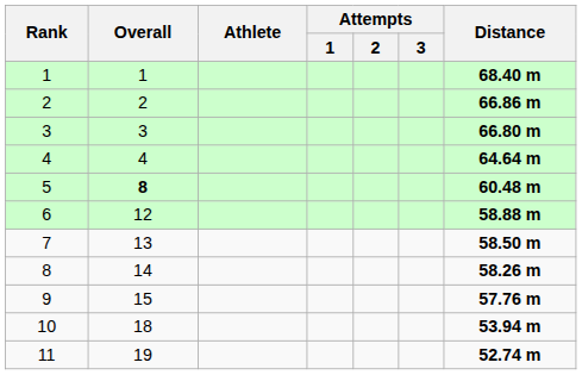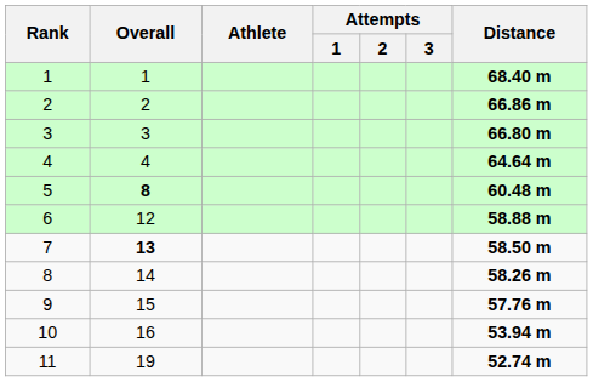 <table class="wikitable" style=" text-align:center; font-size:110%;" width="95%">
 <tr>
 <th rowspan="2">Rank</th>
 <th rowspan="2">Overall</th>
 <th rowspan="2">Athlete</th>
 <th colspan="3">Attempts</th>
 <th rowspan="2">Distance</th>
 </tr>
 <tr>
 <th>1</th>
 <th>2</th>
 <th>3</th>
 </tr>
 <tr style="background:#ccffcc;">
 <td>1</td>
 <td>1</td>
 <td align=left></td>
 <td></td>
 <td></td>
 <td></td>
 <td><strong>68.40 m</strong></td>
 </tr>
 <tr style="background:#ccffcc;">
 <td>2</td>
 <td>2</td>
 <td align=left></td>
 <td></td>
 <td></td>
 <td></td>
 <td><strong>66.86 m</strong></td>
 </tr>
 <tr style="background:#ccffcc;">
 <td>3</td>
 <td>3</td>
 <td align=left></td>
 <td></td>
 <td></td>
 <td></td>
 <td><strong>66.80 m</strong></td>
 </tr>
 <tr style="background:#ccffcc;">
 <td>4</td>
 <td>4</td>
 <td align=left></td>
 <td></td>
 <td></td>
 <td></td>
 <td><strong>64.64 m</strong></td>
 </tr>
 <tr style="background:#ccffcc;">
 <td>5</td>
 <td><strong>8</strong></td>
 <td align=left></td>
 <td></td>
 <td></td>
 <td></td>
 <td><strong>60.48 m</strong></td>
 </tr>
 <tr style="background:#ccffcc;">
 <td>6</td>
 <td>12</td>
 <td align=left></td>
 <td></td>
 <td></td>
 <td></td>
 <td><strong>58.88 m</strong></td>
 </tr>
 <tr>
 <td>7</td>
-<td>13</td>
+<td><strong>13</strong></td>
 <td align=left></td>
 <td></td>
 <td></td>
 <td></td>
 <td><strong>58.50 m</strong></td>
 </tr>
 <tr>
 <td>8</td>
 <td>14</td>
 <td align=left></td>
 <td></td>
 <td></td>
 <td></td>
 <td><strong>58.26 m</strong></td>
 </tr>
 <tr>
 <td>9</td>
 <td>15</td>
 <td align=left></td>
 <td></td>
 <td></td>
 <td></td>
 <td><strong>57.76 m</strong></td>
 </tr>
 <tr>
 <td>10</td>
-<td>18</td>
+<td>16</td>
 <td align=left></td>
 <td></td>
 <td></td>
 <td></td>
 <td><strong>53.94 m</strong></td>
 </tr>
 <tr>
 <td>11</td>
 <td>19</td>
 <td align=left></td>
 <td></td>
 <td></td>
 <td></td>
 <td><strong>52.74 m</strong></td>
 </tr>
 </table>
